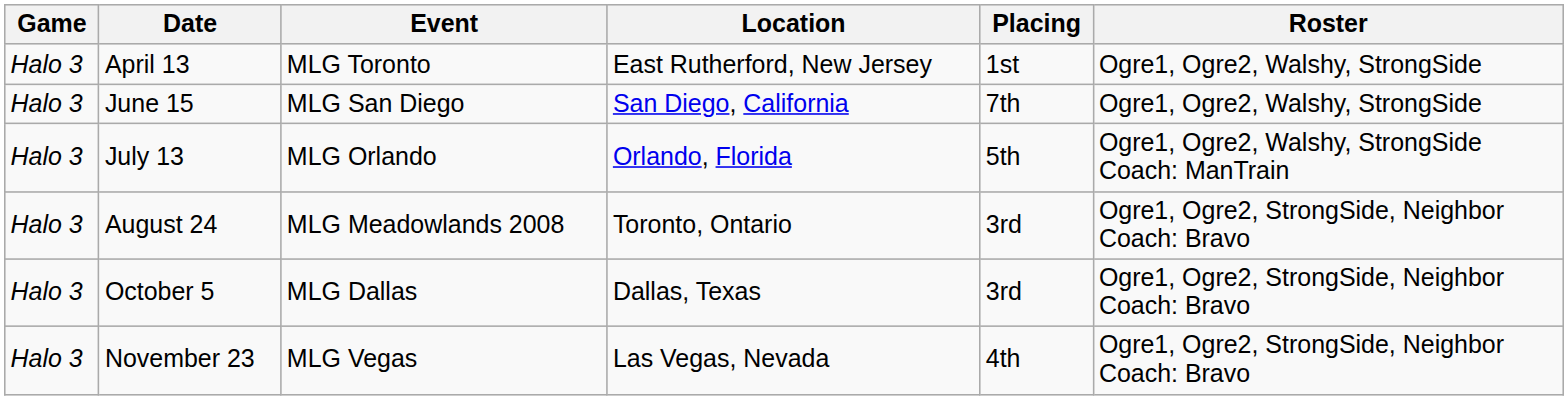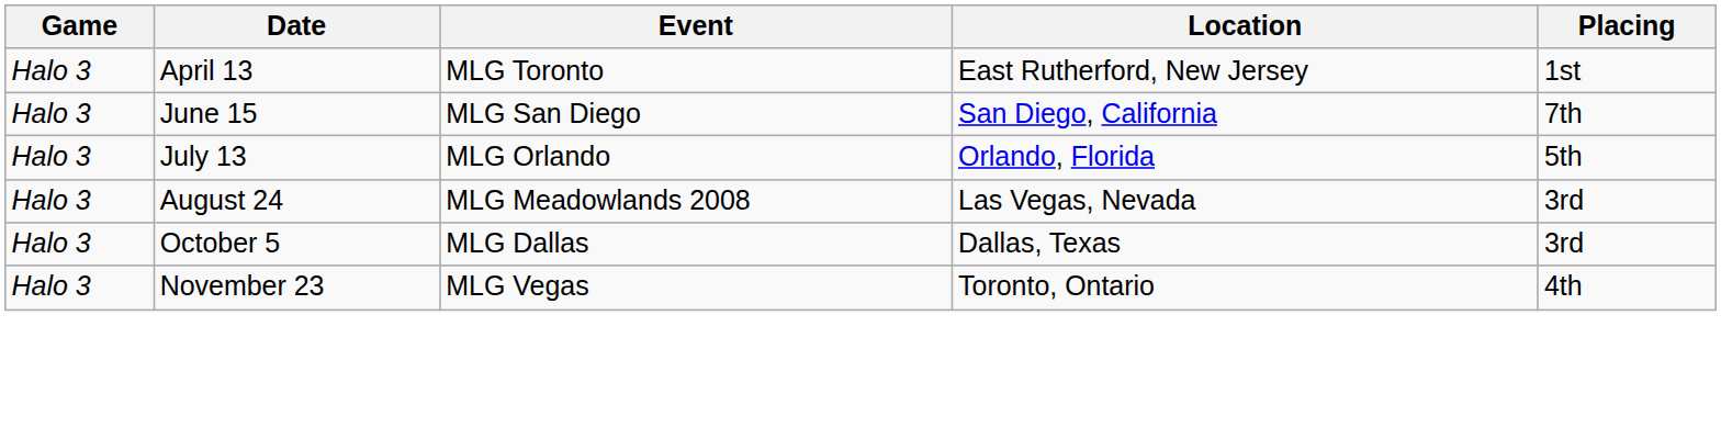 <table class="wikitable sortable" width="1000px">
 <tr>
 <th>Game</th>
 <th>Date</th>
 <th>Event</th>
 <th>Location</th>
 <th>Placing</th>
-<th>Roster</th>
 </tr>
 <tr>
 <td><em>Halo 3</em></td>
 <td>April 13</td>
 <td>MLG Toronto</td>
 <td>East Rutherford, New Jersey</td>
 <td>1st</td>
-<td>Ogre1, Ogre2, Walshy, StrongSide</td>
 </tr>
 <tr>
 <td><em>Halo 3</em></td>
 <td>June 15</td>
 <td>MLG San Diego</td>
 <td><a href='#'>San Diego</a>, <a href='#'>California</a></td>
 <td>7th</td>
-<td>Ogre1, Ogre2, Walshy, StrongSide</td>
 </tr>
 <tr>
 <td><em>Halo 3</em></td>
 <td>July 13</td>
 <td>MLG Orlando</td>
 <td><a href='#'>Orlando</a>, <a href='#'>Florida</a></td>
 <td>5th</td>
-<td>Ogre1, Ogre2, Walshy, StrongSide <br> Coach: ManTrain</td>
 </tr>
 <tr>
 <td><em>Halo 3</em></td>
 <td>August 24</td>
 <td>MLG Meadowlands 2008</td>
-<td>Toronto, Ontario</td>
+<td>Las Vegas, Nevada</td>
 <td>3rd</td>
-<td>Ogre1, Ogre2, StrongSide, Neighbor <br> Coach: Bravo</td>
 </tr>
 <tr>
 <td><em>Halo 3</em></td>
 <td>October 5</td>
 <td>MLG Dallas</td>
 <td>Dallas, Texas</td>
 <td>3rd</td>
-<td>Ogre1, Ogre2, StrongSide, Neighbor <br> Coach: Bravo</td>
 </tr>
 <tr>
 <td><em>Halo 3</em></td>
 <td>November 23</td>
 <td>MLG Vegas</td>
-<td>Las Vegas, Nevada</td>
+<td>Toronto, Ontario</td>
 <td>4th</td>
-<td>Ogre1, Ogre2, StrongSide, Neighbor <br> Coach: Bravo</td>
 </tr>
 </table>
